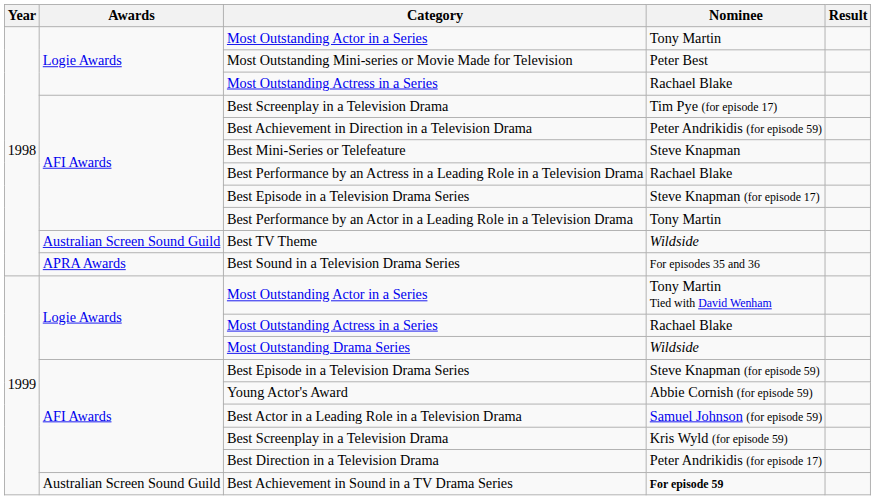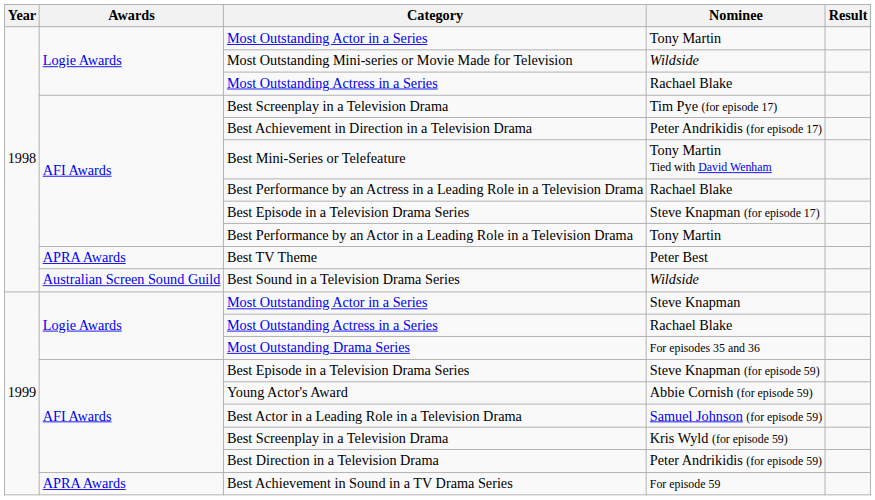 <table class="wikitable">
 <tr>
 <th>Year</th>
 <th>Awards</th>
 <th>Category</th>
 <th>Nominee</th>
 <th>Result</th>
 </tr>
 <tr>
 <td rowspan="11">1998</td>
 <td rowspan="3"><a href='#'>Logie Awards</a></td>
 <td><a href='#'>Most Outstanding Actor in a Series</a></td>
 <td>Tony Martin</td>
 <td></td>
 </tr>
 <tr>
 <td>Most Outstanding Mini-series or Movie Made for Television</td>
-<td>Peter Best</td>
+<td><em>Wildside</em></td>
 <td></td>
 </tr>
 <tr>
 <td><a href='#'>Most Outstanding Actress in a Series</a></td>
 <td>Rachael Blake</td>
 <td></td>
 </tr>
 <tr>
 <td rowspan="6"><a href='#'>AFI Awards</a></td>
 <td>Best Screenplay in a Television Drama</td>
 <td>Tim Pye <small>(for episode 17)</small></td>
 <td></td>
 </tr>
 <tr>
 <td>Best Achievement in Direction in a Television Drama</td>
-<td>Peter Andrikidis <small>(for episode 59)</small></td>
+<td>Peter Andrikidis <small>(for episode 17)</small></td>
 <td></td>
 </tr>
 <tr>
 <td>Best Mini-Series or Telefeature</td>
-<td>Steve Knapman</td>
+<td>Tony Martin<br><small>Tied with <a href='#'>David Wenham</a></small></td>
 <td></td>
 </tr>
 <tr>
 <td>Best Performance by an Actress in a Leading Role in a Television Drama</td>
 <td>Rachael Blake</td>
 <td></td>
 </tr>
 <tr>
 <td>Best Episode in a Television Drama Series</td>
 <td>Steve Knapman <small>(for episode 17)</small></td>
 <td></td>
 </tr>
 <tr>
 <td>Best Performance by an Actor in a Leading Role in a Television Drama</td>
 <td>Tony Martin</td>
 <td></td>
 </tr>
 <tr>
-<td><a href='#'>Australian Screen Sound Guild</a></td>
+<td><a href='#'>APRA Awards</a></td>
 <td>Best TV Theme</td>
-<td><em>Wildside</em></td>
+<td>Peter Best</td>
 <td></td>
 </tr>
 <tr>
-<td><a href='#'>APRA Awards</a></td>
+<td><a href='#'>Australian Screen Sound Guild</a></td>
 <td>Best Sound in a Television Drama Series</td>
-<td><small>For episodes 35 and 36</small></td>
+<td><em>Wildside</em></td>
 <td></td>
 </tr>
 <tr>
 <td rowspan="9">1999</td>
 <td rowspan="3"><a href='#'>Logie Awards</a></td>
 <td><a href='#'>Most Outstanding Actor in a Series</a></td>
-<td>Tony Martin<br><small>Tied with <a href='#'>David Wenham</a></small></td>
+<td>Steve Knapman</td>
 <td></td>
 </tr>
 <tr>
 <td><a href='#'>Most Outstanding Actress in a Series</a></td>
 <td>Rachael Blake</td>
 <td></td>
 </tr>
 <tr>
 <td><a href='#'>Most Outstanding Drama Series</a></td>
-<td><em>Wildside</em></td>
+<td><small>For episodes 35 and 36</small></td>
 <td></td>
 </tr>
 <tr>
 <td rowspan="5"><a href='#'>AFI Awards</a></td>
 <td>Best Episode in a Television Drama Series</td>
 <td>Steve Knapman <small>(for episode 59)</small></td>
 <td></td>
 </tr>
 <tr>
 <td>Young Actor's Award</td>
 <td>Abbie Cornish  <small>(for episode 59)</small></td>
 <td></td>
 </tr>
 <tr>
 <td>Best Actor in a Leading Role in a Television Drama</td>
 <td><a href='#'>Samuel Johnson</a> <small>(for episode 59)</small></td>
 <td></td>
 </tr>
 <tr>
 <td>Best Screenplay in a Television Drama</td>
 <td>Kris Wyld <small>(for episode 59)</small></td>
 <td></td>
 </tr>
 <tr>
 <td>Best Direction in a Television Drama</td>
-<td>Peter Andrikidis <small>(for episode 17)</small></td>
+<td>Peter Andrikidis <small>(for episode 59)</small></td>
 <td></td>
 </tr>
 <tr>
-<td>Australian Screen Sound Guild</td>
+<td><a href='#'>APRA Awards</a></td>
 <td>Best Achievement in Sound in a TV Drama Series</td>
-<td><strong><small>For episode 59</small></strong></td>
+<td><small>For episode 59</small></td>
 <td></td>
 </tr>
 </table>
